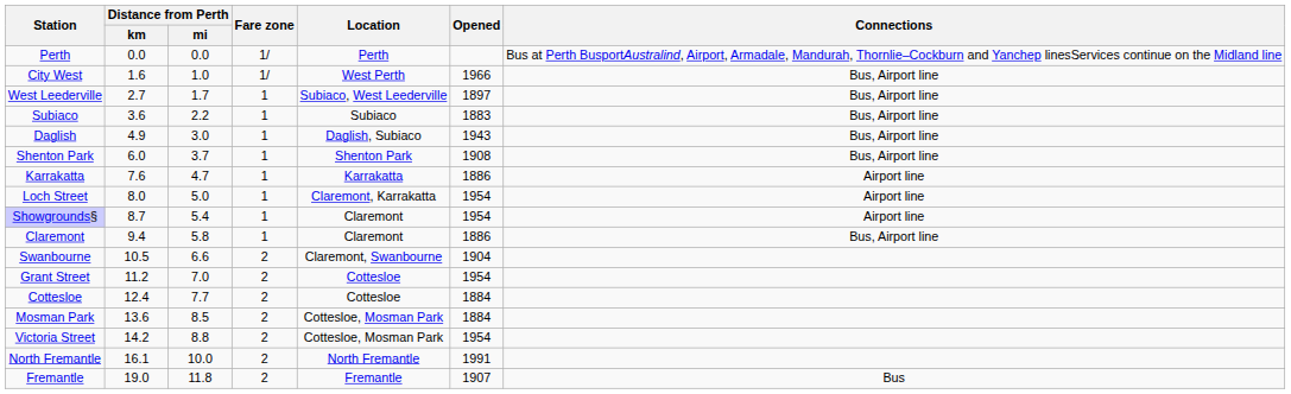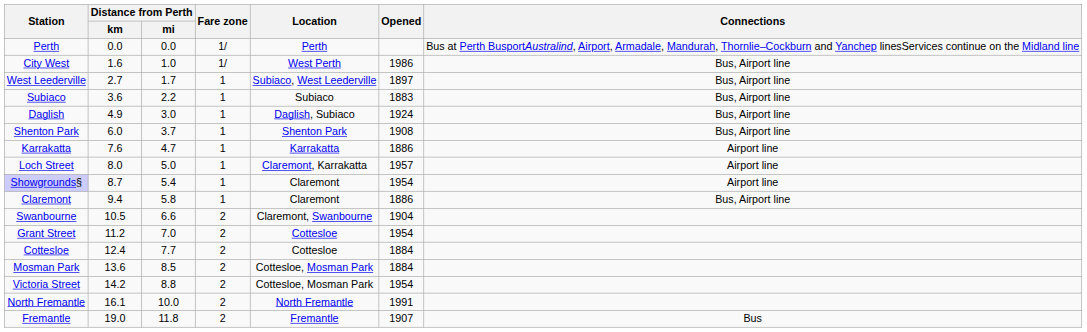 <table class="wikitable sortable" style="text-align:center">
 <tr>
 <th rowspan="2" scope="col" class="unsortable">Station</th>
 <th colspan="2">Distance from Perth</th>
 <th rowspan="2">Fare zone</th>
 <th rowspan="2" scope="col" class="unsortable">Location</th>
 <th rowspan="2">Opened</th>
 <th rowspan="2" scope="col" class="unsortable">Connections</th>
 </tr>
 <tr>
 <th>km</th>
 <th>mi</th>
 </tr>
 <tr>
 <td><a href='#'>Perth</a></td>
 <td>0.0</td>
 <td>0.0</td>
 <td>1/</td>
 <td><a href='#'>Perth</a></td>
 <td></td>
 <td>Bus at <a href='#'>Perth Busport</a><em><a href='#'>Australind</a></em>, <a href='#'>Airport</a>, <a href='#'>Armadale</a>, <a href='#'>Mandurah</a>, <a href='#'>Thornlie–Cockburn</a> and <a href='#'>Yanchep</a> linesServices continue on the <a href='#'>Midland line</a></td>
 </tr>
 <tr>
 <td><a href='#'>City West</a></td>
 <td>1.6</td>
 <td>1.0</td>
 <td>1/</td>
 <td><a href='#'>West Perth</a></td>
-<td>1966</td>
+<td>1986</td>
 <td>Bus, Airport line</td>
 </tr>
 <tr>
 <td><a href='#'>West Leederville</a></td>
 <td>2.7</td>
 <td>1.7</td>
 <td>1</td>
 <td><a href='#'>Subiaco</a>, <a href='#'>West Leederville</a></td>
 <td>1897</td>
 <td>Bus, Airport line</td>
 </tr>
 <tr>
 <td><a href='#'>Subiaco</a></td>
 <td>3.6</td>
 <td>2.2</td>
 <td>1</td>
 <td>Subiaco</td>
 <td>1883</td>
 <td>Bus, Airport line</td>
 </tr>
 <tr>
 <td><a href='#'>Daglish</a></td>
 <td>4.9</td>
 <td>3.0</td>
 <td>1</td>
 <td><a href='#'>Daglish</a>, Subiaco</td>
-<td>1943</td>
+<td>1924</td>
 <td>Bus, Airport line</td>
 </tr>
 <tr>
 <td><a href='#'>Shenton Park</a></td>
 <td>6.0</td>
 <td>3.7</td>
 <td>1</td>
 <td><a href='#'>Shenton Park</a></td>
 <td>1908</td>
 <td>Bus, Airport line</td>
 </tr>
 <tr>
 <td><a href='#'>Karrakatta</a></td>
 <td>7.6</td>
 <td>4.7</td>
 <td>1</td>
 <td><a href='#'>Karrakatta</a></td>
 <td>1886</td>
 <td>Airport line</td>
 </tr>
 <tr>
 <td><a href='#'>Loch Street</a></td>
 <td>8.0</td>
 <td>5.0</td>
 <td>1</td>
 <td><a href='#'>Claremont</a>, Karrakatta</td>
-<td>1954</td>
+<td>1957</td>
 <td>Airport line</td>
 </tr>
 <tr>
 <td scope="row" style="background-color:#CCCCFF"><a href='#'>Showgrounds</a>§</td>
 <td>8.7</td>
 <td>5.4</td>
 <td>1</td>
 <td>Claremont</td>
 <td>1954</td>
 <td>Airport line</td>
 </tr>
 <tr>
 <td><a href='#'>Claremont</a></td>
 <td>9.4</td>
 <td>5.8</td>
 <td>1</td>
 <td>Claremont</td>
 <td>1886</td>
 <td>Bus, Airport line</td>
 </tr>
 <tr>
 <td><a href='#'>Swanbourne</a></td>
 <td>10.5</td>
 <td>6.6</td>
 <td>2</td>
 <td>Claremont, <a href='#'>Swanbourne</a></td>
 <td>1904</td>
 <td></td>
 </tr>
 <tr>
 <td><a href='#'>Grant Street</a></td>
 <td>11.2</td>
 <td>7.0</td>
 <td>2</td>
 <td><a href='#'>Cottesloe</a></td>
 <td>1954</td>
 <td></td>
 </tr>
 <tr>
 <td><a href='#'>Cottesloe</a></td>
 <td>12.4</td>
 <td>7.7</td>
 <td>2</td>
 <td>Cottesloe</td>
 <td>1884</td>
 <td></td>
 </tr>
 <tr>
 <td><a href='#'>Mosman Park</a></td>
 <td>13.6</td>
 <td>8.5</td>
 <td>2</td>
 <td>Cottesloe, <a href='#'>Mosman Park</a></td>
 <td>1884</td>
 <td></td>
 </tr>
 <tr>
 <td><a href='#'>Victoria Street</a></td>
 <td>14.2</td>
 <td>8.8</td>
 <td>2</td>
 <td>Cottesloe, Mosman Park</td>
 <td>1954</td>
 <td></td>
 </tr>
 <tr>
 <td><a href='#'>North Fremantle</a></td>
 <td>16.1</td>
 <td>10.0</td>
 <td>2</td>
 <td><a href='#'>North Fremantle</a></td>
 <td>1991</td>
 <td></td>
 </tr>
 <tr>
 <td><a href='#'>Fremantle</a></td>
 <td>19.0</td>
 <td>11.8</td>
 <td>2</td>
 <td><a href='#'>Fremantle</a></td>
 <td>1907</td>
 <td>Bus</td>
 </tr>
 </table>
